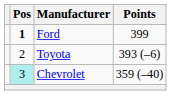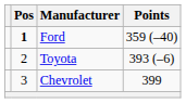 <table class="wikitable" style="font-size: 95%">
 <tr>
 <th></th>
 <th>Pos</th>
 <th>Manufacturer</th>
 <th>Points</th>
 </tr>
 <tr>
 <td align="left"></td>
 <td style="text-align:center;"><strong>1</strong></td>
 <td><a href='#'>Ford</a></td>
-<td style="text-align:center;">399</td>
+<td style="text-align:center;">359 (–40)</td>
 </tr>
 <tr>
 <td align="left"></td>
 <td style="text-align:center;">2</td>
 <td><a href='#'>Toyota</a></td>
 <td style="text-align:center;">393 (–6)</td>
 </tr>
 <tr>
 <td align="left"></td>
-<td style="background: paleturquoise; text-align:center;">3</td>
+<td style="text-align:center;">3</td>
 <td><a href='#'>Chevrolet</a></td>
-<td style="text-align:center;">359 (–40)</td>
+<td style="text-align:center;">399</td>
 </tr>
 <tr class="sortbottom">
 <th colspan="9"></th>
 </tr>
 </table>
